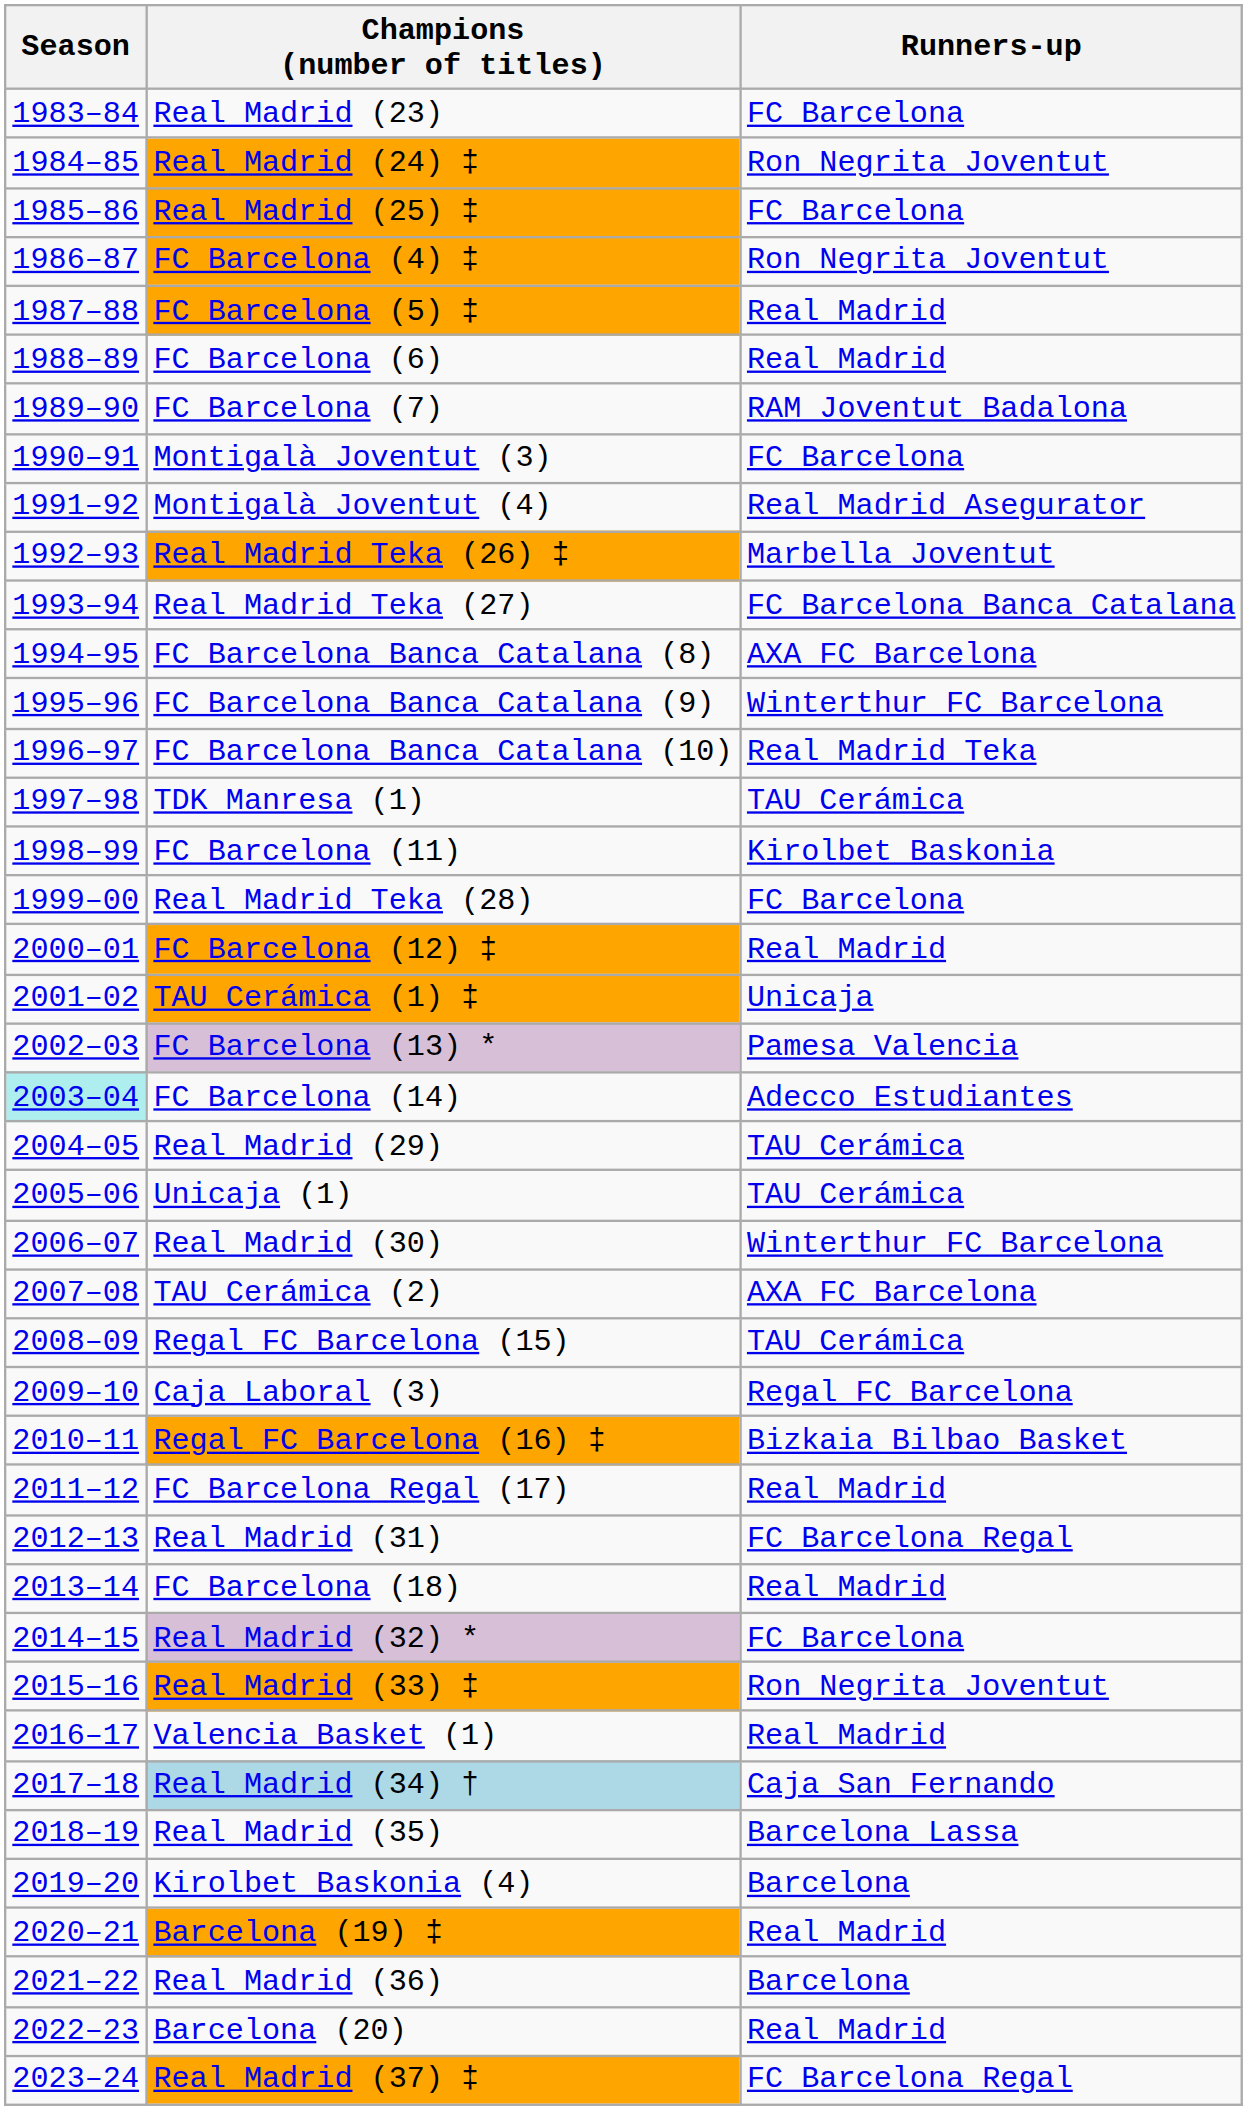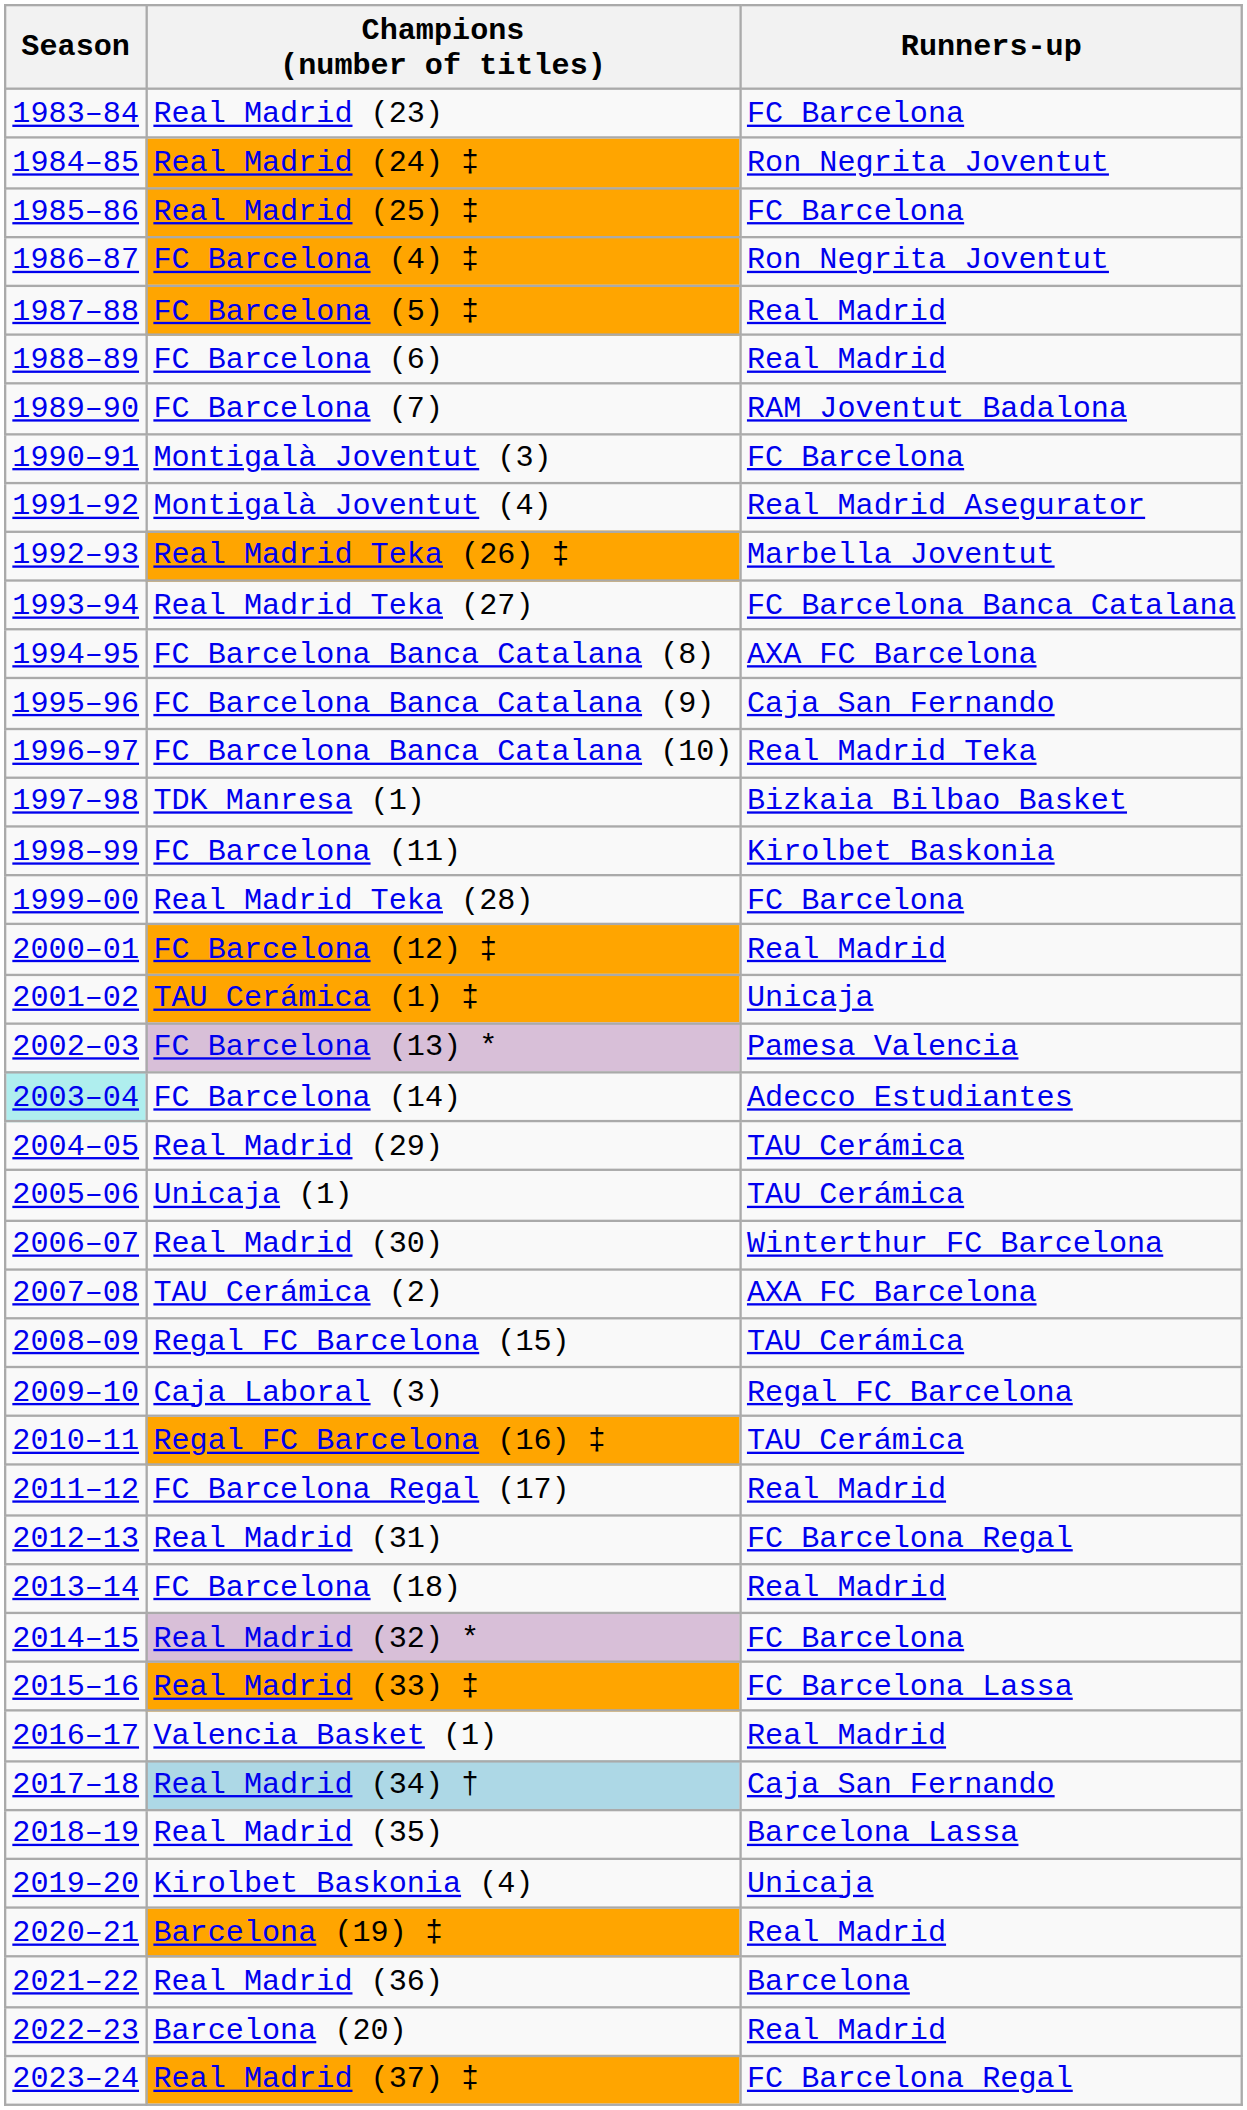 <table class="wikitable sortable">
 <tr>
 <th scope="col">Season</th>
 <th scope="col">Champions<br>(number of titles)</th>
 <th scope="col">Runners-up</th>
 </tr>
 <tr>
 <td style="text-align:center;"><a href='#'>1983–84</a></td>
 <td><a href='#'>Real Madrid</a> (23)</td>
 <td><a href='#'>FC Barcelona</a></td>
 </tr>
 <tr>
 <td style="text-align:center;"><a href='#'>1984–85</a></td>
 <td style="background-color:#FFA500"><a href='#'>Real Madrid</a> (24) ‡</td>
 <td><a href='#'>Ron Negrita Joventut</a></td>
 </tr>
 <tr>
 <td style="text-align:center;"><a href='#'>1985–86</a></td>
 <td style="background-color:#FFA500"><a href='#'>Real Madrid</a> (25) ‡</td>
 <td><a href='#'>FC Barcelona</a></td>
 </tr>
 <tr>
 <td style="text-align:center;"><a href='#'>1986–87</a></td>
 <td style="background-color:#FFA500"><a href='#'>FC Barcelona</a> (4) ‡</td>
 <td><a href='#'>Ron Negrita Joventut</a></td>
 </tr>
 <tr>
 <td style="text-align:center;"><a href='#'>1987–88</a></td>
 <td style="background-color:#FFA500"><a href='#'>FC Barcelona</a> (5) ‡</td>
 <td><a href='#'>Real Madrid</a></td>
 </tr>
 <tr>
 <td style="text-align:center;"><a href='#'>1988–89</a></td>
 <td><a href='#'>FC Barcelona</a> (6)</td>
 <td><a href='#'>Real Madrid</a></td>
 </tr>
 <tr>
 <td style="text-align:center;"><a href='#'>1989–90</a></td>
 <td><a href='#'>FC Barcelona</a> (7)</td>
 <td><a href='#'>RAM Joventut Badalona</a></td>
 </tr>
 <tr>
 <td style="text-align:center;"><a href='#'>1990–91</a></td>
 <td><a href='#'>Montigalà Joventut</a> (3)</td>
 <td><a href='#'>FC Barcelona</a></td>
 </tr>
 <tr>
 <td style="text-align:center;"><a href='#'>1991–92</a></td>
 <td><a href='#'>Montigalà Joventut</a> (4)</td>
 <td><a href='#'>Real Madrid Asegurator</a></td>
 </tr>
 <tr>
 <td style="text-align:center;"><a href='#'>1992–93</a></td>
 <td style="background-color:#FFA500"><a href='#'>Real Madrid Teka</a> (26) ‡</td>
 <td><a href='#'>Marbella Joventut</a></td>
 </tr>
 <tr>
 <td style="text-align:center;"><a href='#'>1993–94</a></td>
 <td><a href='#'>Real Madrid Teka</a> (27)</td>
 <td><a href='#'>FC Barcelona Banca Catalana</a></td>
 </tr>
 <tr>
 <td style="text-align:center;"><a href='#'>1994–95</a></td>
 <td><a href='#'>FC Barcelona Banca Catalana</a> (8)</td>
 <td><a href='#'>AXA FC Barcelona</a></td>
 </tr>
 <tr>
 <td style="text-align:center;"><a href='#'>1995–96</a></td>
 <td><a href='#'>FC Barcelona Banca Catalana</a> (9)</td>
-<td><a href='#'>Winterthur FC Barcelona</a></td>
+<td><a href='#'>Caja San Fernando</a></td>
 </tr>
 <tr>
 <td style="text-align:center;"><a href='#'>1996–97</a></td>
 <td><a href='#'>FC Barcelona Banca Catalana</a> (10)</td>
 <td><a href='#'>Real Madrid Teka</a></td>
 </tr>
 <tr>
 <td style="text-align:center;"><a href='#'>1997–98</a></td>
 <td><a href='#'>TDK Manresa</a> (1)</td>
-<td><a href='#'>TAU Cerámica</a></td>
+<td><a href='#'>Bizkaia Bilbao Basket</a></td>
 </tr>
 <tr>
 <td style="text-align:center;"><a href='#'>1998–99</a></td>
 <td><a href='#'>FC Barcelona</a> (11)</td>
 <td><a href='#'>Kirolbet Baskonia</a></td>
 </tr>
 <tr>
 <td style="text-align:center;"><a href='#'>1999–00</a></td>
 <td><a href='#'>Real Madrid Teka</a> (28)</td>
 <td><a href='#'>FC Barcelona</a></td>
 </tr>
 <tr>
 <td style="text-align:center;"><a href='#'>2000–01</a></td>
 <td style="background-color:#FFA500"><a href='#'>FC Barcelona</a> (12) ‡</td>
 <td><a href='#'>Real Madrid</a></td>
 </tr>
 <tr>
 <td style="text-align:center;"><a href='#'>2001–02</a></td>
 <td style="background-color:#FFA500"><a href='#'>TAU Cerámica</a> (1) ‡</td>
 <td><a href='#'>Unicaja</a></td>
 </tr>
 <tr>
 <td style="text-align:center;"><a href='#'>2002–03</a></td>
 <td style="background-color:#D8BFD8"><a href='#'>FC Barcelona</a> (13) *</td>
 <td><a href='#'>Pamesa Valencia</a></td>
 </tr>
 <tr>
 <td style="background: paleturquoise; text-align:center;"><a href='#'>2003–04</a></td>
 <td><a href='#'>FC Barcelona</a> (14)</td>
 <td><a href='#'>Adecco Estudiantes</a></td>
 </tr>
 <tr>
 <td style="text-align:center;"><a href='#'>2004–05</a></td>
 <td><a href='#'>Real Madrid</a> (29)</td>
 <td><a href='#'>TAU Cerámica</a></td>
 </tr>
 <tr>
 <td style="text-align:center;"><a href='#'>2005–06</a></td>
 <td><a href='#'>Unicaja</a> (1)</td>
 <td><a href='#'>TAU Cerámica</a></td>
 </tr>
 <tr>
 <td style="text-align:center;"><a href='#'>2006–07</a></td>
 <td><a href='#'>Real Madrid</a> (30)</td>
 <td><a href='#'>Winterthur FC Barcelona</a></td>
 </tr>
 <tr>
 <td style="text-align:center;"><a href='#'>2007–08</a></td>
 <td><a href='#'>TAU Cerámica</a> (2)</td>
 <td><a href='#'>AXA FC Barcelona</a></td>
 </tr>
 <tr>
 <td style="text-align:center;"><a href='#'>2008–09</a></td>
 <td><a href='#'>Regal FC Barcelona</a> (15)</td>
 <td><a href='#'>TAU Cerámica</a></td>
 </tr>
 <tr>
 <td style="text-align:center;"><a href='#'>2009–10</a></td>
 <td><a href='#'>Caja Laboral</a> (3)</td>
 <td><a href='#'>Regal FC Barcelona</a></td>
 </tr>
 <tr>
 <td style="text-align:center;"><a href='#'>2010–11</a></td>
 <td style="background-color:#FFA500"><a href='#'>Regal FC Barcelona</a> (16) ‡</td>
-<td><a href='#'>Bizkaia Bilbao Basket</a></td>
+<td><a href='#'>TAU Cerámica</a></td>
 </tr>
 <tr>
 <td style="text-align:center;"><a href='#'>2011–12</a></td>
 <td><a href='#'>FC Barcelona Regal</a> (17)</td>
 <td><a href='#'>Real Madrid</a></td>
 </tr>
 <tr>
 <td style="text-align:center;"><a href='#'>2012–13</a></td>
 <td><a href='#'>Real Madrid</a> (31)</td>
 <td><a href='#'>FC Barcelona Regal</a></td>
 </tr>
 <tr>
 <td style="text-align:center;"><a href='#'>2013–14</a></td>
 <td><a href='#'>FC Barcelona</a> (18)</td>
 <td><a href='#'>Real Madrid</a></td>
 </tr>
 <tr>
 <td style="text-align:center;"><a href='#'>2014–15</a></td>
 <td style="background-color:#D8BFD8"><a href='#'>Real Madrid</a> (32) *</td>
 <td><a href='#'>FC Barcelona</a></td>
 </tr>
 <tr>
 <td style="text-align:center;"><a href='#'>2015–16</a></td>
 <td style="background-color:#FFA500"><a href='#'>Real Madrid</a> (33) ‡</td>
-<td><a href='#'>Ron Negrita Joventut</a></td>
+<td><a href='#'>FC Barcelona Lassa</a></td>
 </tr>
 <tr>
 <td style="text-align:center;"><a href='#'>2016–17</a></td>
 <td><a href='#'>Valencia Basket</a> (1)</td>
 <td><a href='#'>Real Madrid</a></td>
 </tr>
 <tr>
 <td style="text-align:center;"><a href='#'>2017–18</a></td>
 <td style="background-color:#ADD8E6"><a href='#'>Real Madrid</a> (34) †</td>
 <td><a href='#'>Caja San Fernando</a></td>
 </tr>
 <tr>
 <td style="text-align:center;"><a href='#'>2018–19</a></td>
 <td><a href='#'>Real Madrid</a> (35)</td>
 <td><a href='#'>Barcelona Lassa</a></td>
 </tr>
 <tr>
 <td style="text-align:center;"><a href='#'>2019–20</a></td>
 <td><a href='#'>Kirolbet Baskonia</a> (4)</td>
-<td><a href='#'>Barcelona</a></td>
+<td><a href='#'>Unicaja</a></td>
 </tr>
 <tr>
 <td style="text-align:center;"><a href='#'>2020–21</a></td>
 <td style="background-color:#FFA500"><a href='#'>Barcelona</a> (19) ‡</td>
 <td><a href='#'>Real Madrid</a></td>
 </tr>
 <tr>
 <td style="text-align:center;"><a href='#'>2021–22</a></td>
 <td><a href='#'>Real Madrid</a> (36)</td>
 <td><a href='#'>Barcelona</a></td>
 </tr>
 <tr>
 <td style="text-align:center;"><a href='#'>2022–23</a></td>
 <td><a href='#'>Barcelona</a> (20)</td>
 <td><a href='#'>Real Madrid</a></td>
 </tr>
 <tr>
 <td style="text-align:center;"><a href='#'>2023–24</a></td>
 <td style="background-color:#FFA500"><a href='#'>Real Madrid</a> (37) ‡</td>
 <td><a href='#'>FC Barcelona Regal</a></td>
 </tr>
 </table>
